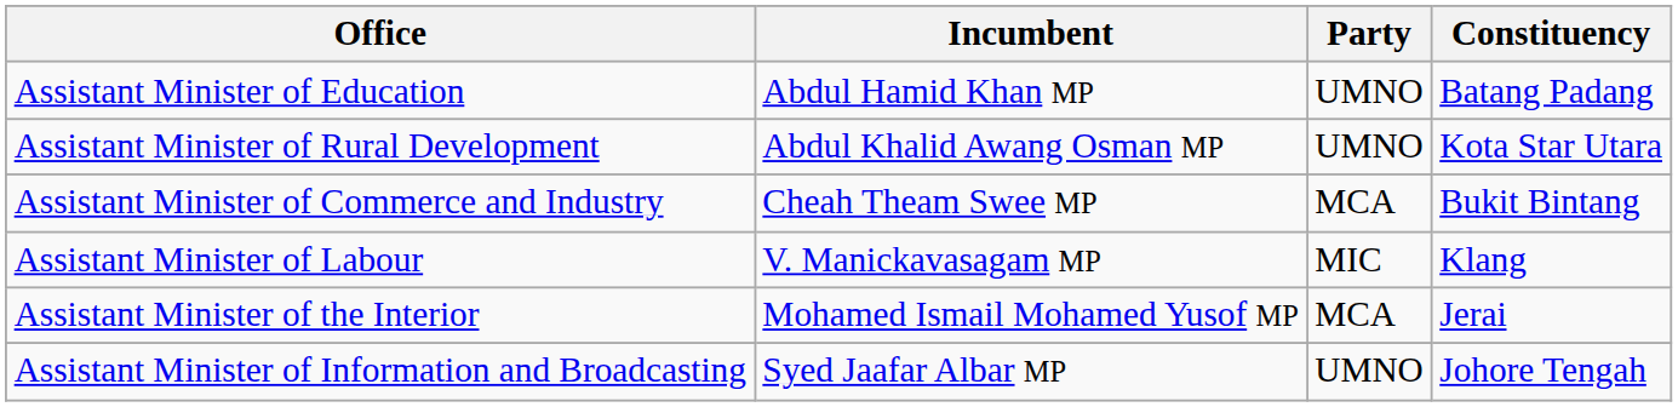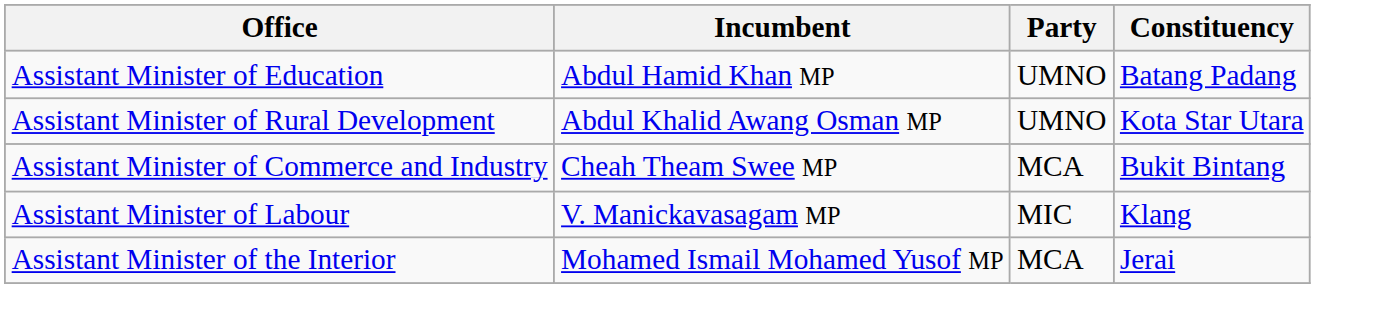 <table class="sortable wikitable">
 <tr>
 <th>Office</th>
 <th>Incumbent</th>
 <th>Party</th>
 <th>Constituency</th>
 </tr>
 <tr>
 <td><a href='#'>Assistant Minister of Education</a></td>
 <td><a href='#'>Abdul Hamid Khan</a> <small>MP</small></td>
 <td>UMNO</td>
 <td><a href='#'>Batang Padang</a></td>
 </tr>
 <tr>
 <td><a href='#'>Assistant Minister of Rural Development</a></td>
 <td><a href='#'>Abdul Khalid Awang Osman</a> <small>MP</small></td>
 <td>UMNO</td>
 <td><a href='#'>Kota Star Utara</a></td>
 </tr>
 <tr>
 <td><a href='#'>Assistant Minister of Commerce and Industry</a></td>
 <td><a href='#'>Cheah Theam Swee</a> <small>MP</small></td>
 <td>MCA</td>
 <td><a href='#'>Bukit Bintang</a></td>
 </tr>
 <tr>
 <td><a href='#'>Assistant Minister of Labour</a></td>
 <td><a href='#'>V. Manickavasagam</a> <small>MP</small></td>
 <td>MIC</td>
 <td><a href='#'>Klang</a></td>
 </tr>
 <tr>
 <td><a href='#'>Assistant Minister of the Interior</a></td>
 <td><a href='#'>Mohamed Ismail Mohamed Yusof</a> <small>MP</small></td>
 <td>MCA</td>
 <td><a href='#'>Jerai</a></td>
 </tr>
-<tr>
-<td><a href='#'>Assistant Minister of Information and Broadcasting</a></td>
-<td><a href='#'>Syed Jaafar Albar</a> <small>MP</small></td>
-<td>UMNO</td>
-<td><a href='#'>Johore Tengah</a></td>
-</tr>
 </table>
